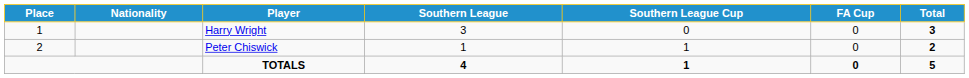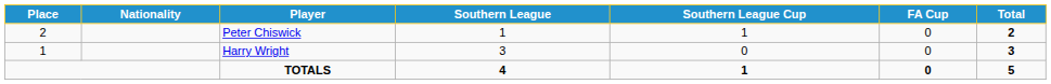 <table class="wikitable" style="text-align:center; font-size:90%; width:100%;">
 <tr>
 <th style="background:#2191CC; color:white; border:1px solid #F7C408; text-align:center;">Place</th>
 <th style="background:#2191CC; color:white; border:1px solid #F7C408; text-align:center;">Nationality</th>
 <th style="background:#2191CC; color:white; border:1px solid #F7C408; text-align:center;">Player</th>
 <th style="background:#2191CC; color:white; border:1px solid #F7C408; text-align:center;">Southern League</th>
 <th style="background:#2191CC; color:white; border:1px solid #F7C408; text-align:center;">Southern League Cup</th>
 <th style="background:#2191CC; color:white; border:1px solid #F7C408; text-align:center;">FA Cup</th>
 <th style="background:#2191CC; color:white; border:1px solid #F7C408; text-align:center;">Total</th>
 </tr>
 <tr>
+<td>2</td>
+<td></td>
+<td align="left"><a href='#'>Peter Chiswick</a></td>
+<td>1</td>
+<td>1</td>
+<td>0</td>
+<td><strong>2</strong></td>
+</tr>
+<tr>
 <td>1</td>
 <td></td>
 <td align="left"><a href='#'>Harry Wright</a></td>
 <td>3</td>
 <td>0</td>
 <td>0</td>
 <td><strong>3</strong></td>
-</tr>
-<tr>
-<td>2</td>
-<td></td>
-<td align="left"><a href='#'>Peter Chiswick</a></td>
-<td>1</td>
-<td>1</td>
-<td>0</td>
-<td><strong>2</strong></td>
 </tr>
 <tr>
 <td colspan="2"></td>
 <td><strong>TOTALS</strong></td>
 <td><strong>4</strong></td>
 <td><strong>1</strong></td>
 <td><strong>0</strong></td>
 <td><strong>5</strong></td>
 </tr>
 </table>
